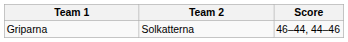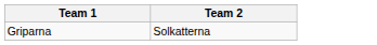 <table class="wikitable" style="font-size: 100%">
 <tr>
 <th width=200>Team 1</th>
 <th width=200>Team 2</th>
-<th width=100>Score</th>
 </tr>
 <tr>
 <td>Griparna</td>
 <td>Solkatterna</td>
-<td>46–44, 44–46</td>
 </tr>
 </table>
